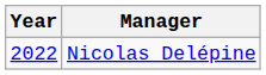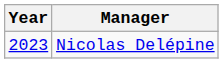 <table class="wikitable">
 <tr>
 <th>Year</th>
 <th>Manager</th>
 </tr>
 <tr>
-<td align=center><a href='#'>2022</a></td>
+<td align=center><a href='#'>2023</a></td>
 <td> <a href='#'>Nicolas Delépine</a></td>
 </tr>
 </table>
